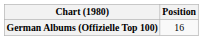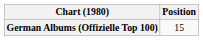 <table class="wikitable plainrowheaders" style="text-align:center">
 <tr>
 <th scope="col">Chart (1980)</th>
 <th scope="col">Position</th>
 </tr>
 <tr>
 <th scope="row">German Albums (Offizielle Top 100)</th>
-<td>16</td>
+<td>15</td>
 </tr>
 </table>
